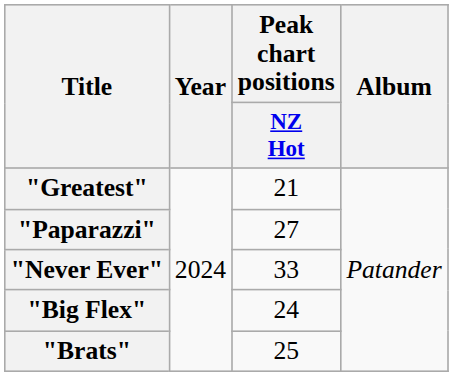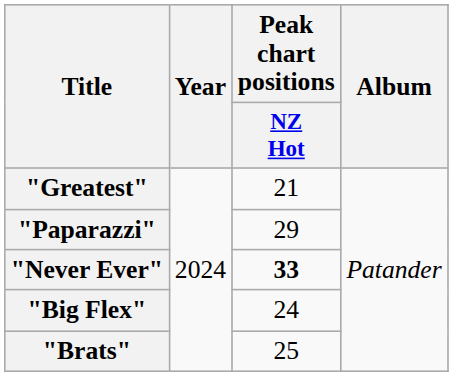 <table class="wikitable plainrowheaders" style="text-align:center;">
 <tr>
 <th scope="col" rowspan="2">Title</th>
 <th scope="col" rowspan="2">Year</th>
 <th scope="col" colspan="1">Peak chart positions</th>
 <th scope="col" rowspan="2">Album</th>
 </tr>
 <tr>
 <th scope="col" style="width:3em;font-size:90%;"><a href='#'>NZ<br>Hot</a><br></th>
 </tr>
 <tr>
 <th scope="row">"Greatest"</th>
 <td rowspan="5">2024</td>
 <td>21</td>
 <td rowspan="5"><em>Patander</em></td>
 </tr>
 <tr>
 <th scope="row">"Paparazzi"</th>
-<td>27</td>
+<td>29</td>
 </tr>
 <tr>
 <th scope="row">"Never Ever"</th>
-<td>33</td>
+<td><strong>33</strong></td>
 </tr>
 <tr>
 <th scope="row">"Big Flex"</th>
 <td>24</td>
 </tr>
 <tr>
 <th scope="row">"Brats"</th>
 <td>25</td>
 </tr>
 </table>
